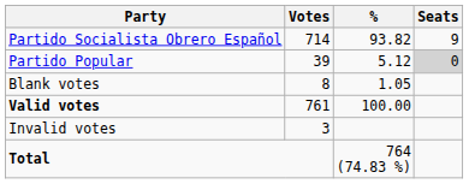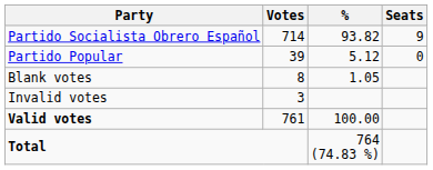 <table class="wikitable" border="1">
 <tr style="background-color:#E9E9E9">
 <th>Party</th>
 <th>Votes</th>
 <th>%</th>
 <th>Seats</th>
 </tr>
 <tr>
 <td><a href='#'>Partido Socialista Obrero Español</a></td>
 <td align="right">714</td>
 <td align="right">93.82</td>
 <td align="right">9</td>
 </tr>
 <tr>
 <td><a href='#'>Partido Popular</a></td>
 <td align="right">39</td>
 <td align="right">5.12</td>
-<td align="right" style="background: lightgrey;">0</td>
+<td align="right">0</td>
 </tr>
 <tr>
 <td>Blank votes</td>
 <td align="right">8</td>
 <td align="right">1.05</td>
+<td> </td>
+</tr>
+<tr>
+<td>Invalid votes</td>
+<td align="right">3</td>
+<td> </td>
 <td> </td>
 </tr>
 <tr>
 <td><strong>Valid votes</strong></td>
 <td align="right">761</td>
 <td align="right">100.00</td>
 <td> </td>
 </tr>
 <tr>
-<td>Invalid votes</td>
-<td align="right">3</td>
-<td> </td>
-<td> </td>
-</tr>
-<tr>
 <td colspan="2"><strong>Total</strong></td>
 <td align="right">764<br>(74.83 %)</td>
 <td></td>
 </tr>
 </table>
